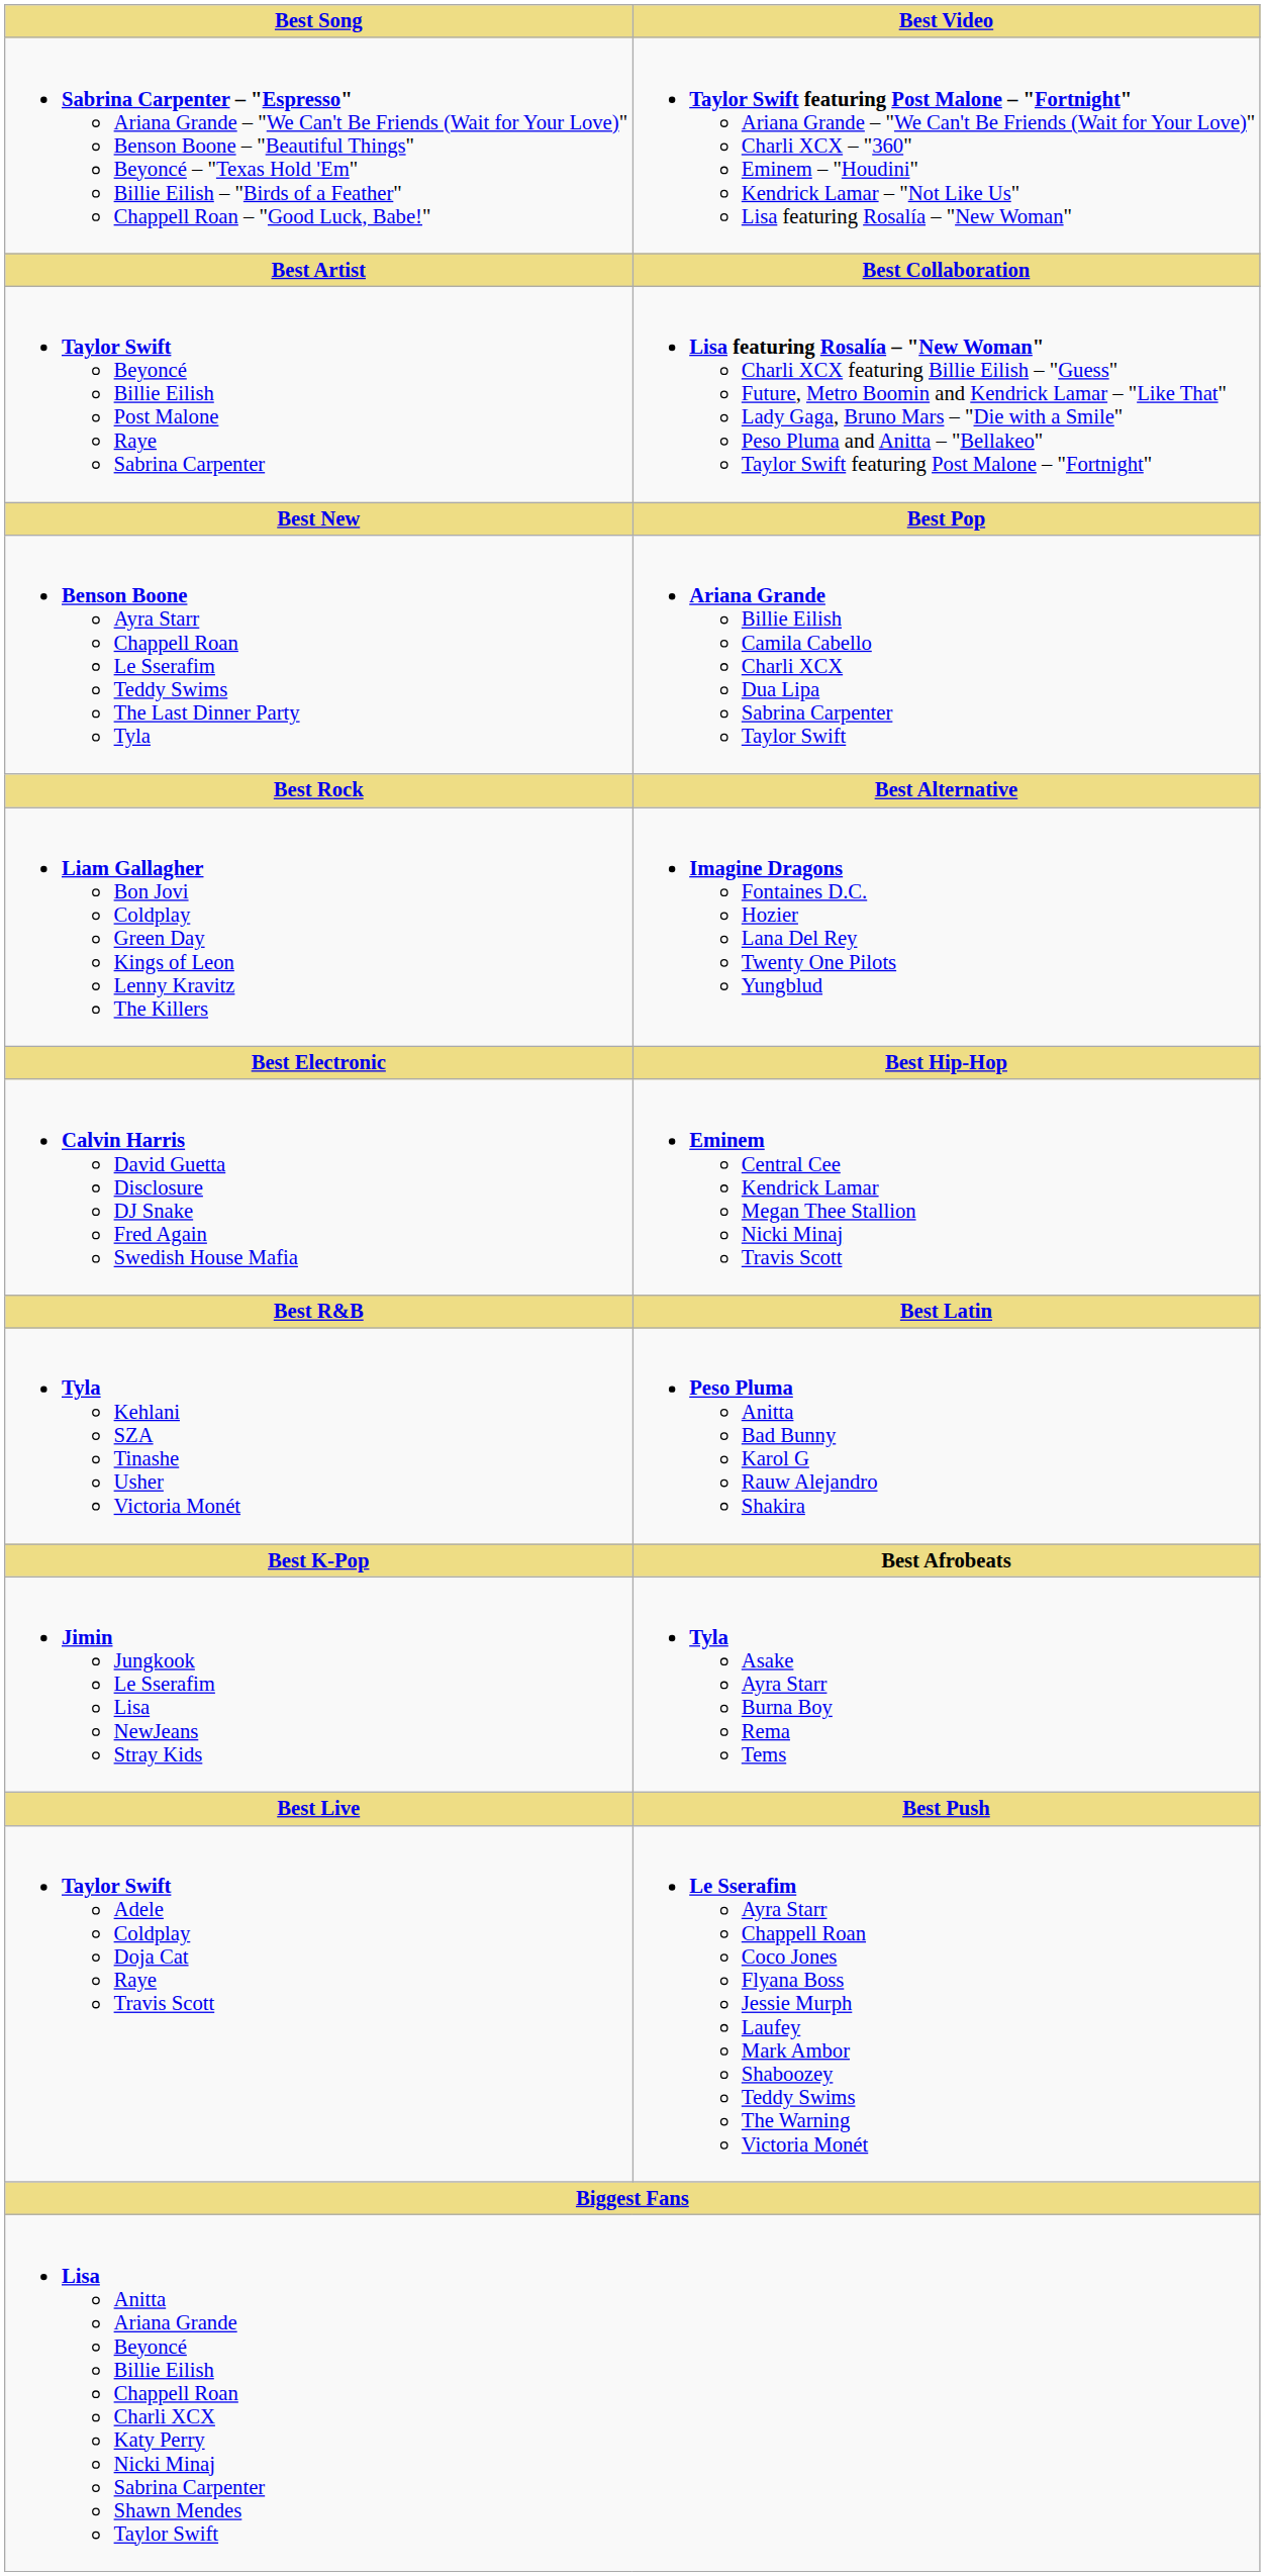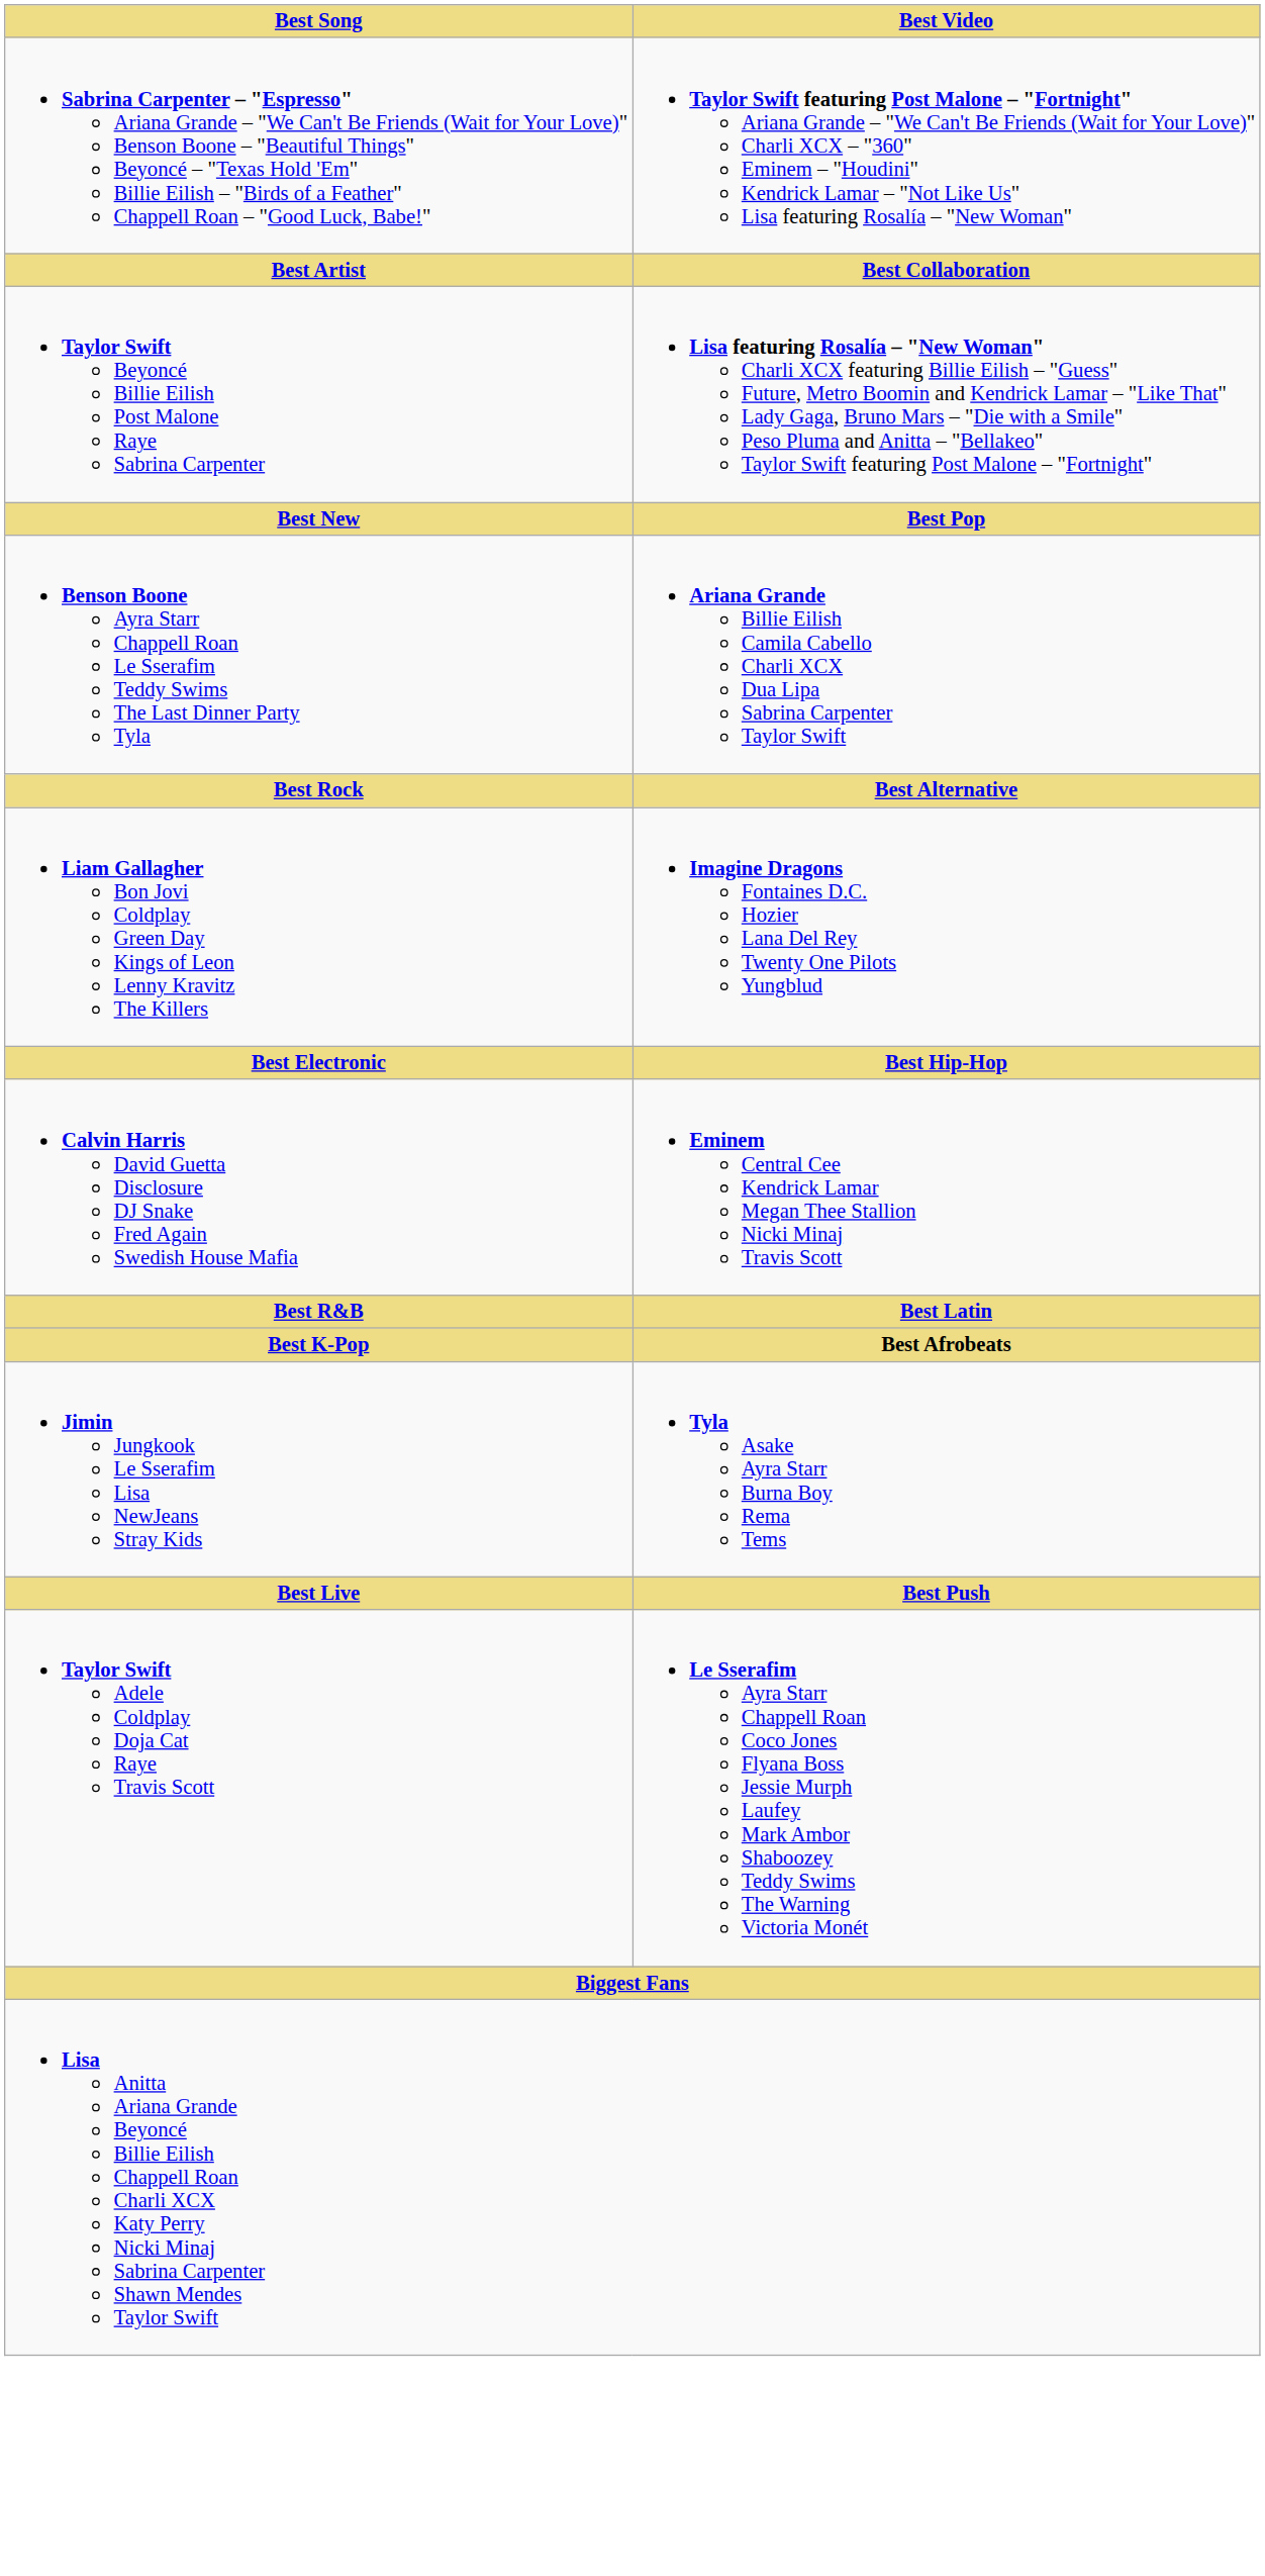 <table class="wikitable" style="width=" 100%">
 <tr>
 <th style="background:#EEDD85; width=50%"><a href='#'>Best Song</a></th>
 <th style="background:#EEDD85; width=50%"><a href='#'>Best Video</a></th>
 </tr>
 <tr>
 <td valign="top"><br><ul><li><strong><a href='#'>Sabrina Carpenter</a> – "<a href='#'>Espresso</a>"</strong><ul><li><a href='#'>Ariana Grande</a> – "<a href='#'>We Can't Be Friends (Wait for Your Love)</a>"</li><li><a href='#'>Benson Boone</a> – "<a href='#'>Beautiful Things</a>"</li><li><a href='#'>Beyoncé</a> – "<a href='#'>Texas Hold 'Em</a>"</li><li><a href='#'>Billie Eilish</a> – "<a href='#'>Birds of a Feather</a>"</li><li><a href='#'>Chappell Roan</a> – "<a href='#'>Good Luck, Babe!</a>"</li></ul></li></ul></td>
 <td valign="top"><br><ul><li><strong><a href='#'>Taylor Swift</a> featuring <a href='#'>Post Malone</a> – "<a href='#'>Fortnight</a>"</strong><ul><li><a href='#'>Ariana Grande</a> – "<a href='#'>We Can't Be Friends (Wait for Your Love)</a>"</li><li><a href='#'>Charli XCX</a> – "<a href='#'>360</a>"</li><li><a href='#'>Eminem</a> – "<a href='#'>Houdini</a>"</li><li><a href='#'>Kendrick Lamar</a> – "<a href='#'>Not Like Us</a>"</li><li><a href='#'>Lisa</a> featuring <a href='#'>Rosalía</a> – "<a href='#'>New Woman</a>"</li></ul></li></ul></td>
 </tr>
 <tr>
 <th style="background:#EEDD85; width=50%"><a href='#'>Best Artist</a></th>
 <th style="background:#EEDD85; width=50%"><a href='#'>Best Collaboration</a></th>
 </tr>
 <tr>
 <td valign="top"><br><ul><li><strong><a href='#'>Taylor Swift</a></strong><ul><li><a href='#'>Beyoncé</a></li><li><a href='#'>Billie Eilish</a></li><li><a href='#'>Post Malone</a></li><li><a href='#'>Raye</a></li><li><a href='#'>Sabrina Carpenter</a></li></ul></li></ul></td>
 <td valign="top"><br><ul><li><strong><a href='#'>Lisa</a> featuring <a href='#'>Rosalía</a> – "<a href='#'>New Woman</a>"</strong><ul><li><a href='#'>Charli XCX</a> featuring <a href='#'>Billie Eilish</a> – "<a href='#'>Guess</a>"</li><li><a href='#'>Future</a>, <a href='#'>Metro Boomin</a> and <a href='#'>Kendrick Lamar</a> – "<a href='#'>Like That</a>"</li><li><a href='#'>Lady Gaga</a>, <a href='#'>Bruno Mars</a> – "<a href='#'>Die with a Smile</a>"</li><li><a href='#'>Peso Pluma</a> and <a href='#'>Anitta</a> – "<a href='#'>Bellakeo</a>"</li><li><a href='#'>Taylor Swift</a> featuring <a href='#'>Post Malone</a> – "<a href='#'>Fortnight</a>"</li></ul></li></ul></td>
 </tr>
 <tr>
 <th style="background:#EEDD85; width=50%"><a href='#'>Best New</a></th>
 <th style="background:#EEDD85; width=50%"><a href='#'>Best Pop</a></th>
 </tr>
 <tr>
 <td valign="top"><br><ul><li><strong><a href='#'>Benson Boone</a></strong><ul><li><a href='#'>Ayra Starr</a></li><li><a href='#'>Chappell Roan</a></li><li><a href='#'>Le Sserafim</a></li><li><a href='#'>Teddy Swims</a></li><li><a href='#'>The Last Dinner Party</a></li><li><a href='#'>Tyla</a></li></ul></li></ul></td>
 <td valign="top"><br><ul><li><strong><a href='#'>Ariana Grande</a></strong><ul><li><a href='#'>Billie Eilish</a></li><li><a href='#'>Camila Cabello</a></li><li><a href='#'>Charli XCX</a></li><li><a href='#'>Dua Lipa</a></li><li><a href='#'>Sabrina Carpenter</a></li><li><a href='#'>Taylor Swift</a></li></ul></li></ul></td>
 </tr>
 <tr>
 <th style="background:#EEDD85; width=50%"><a href='#'>Best Rock</a></th>
 <th style="background:#EEDD85; width=50%"><a href='#'>Best Alternative</a></th>
 </tr>
 <tr>
 <td valign="top"><br><ul><li><strong><a href='#'>Liam Gallagher</a></strong><ul><li><a href='#'>Bon Jovi</a></li><li><a href='#'>Coldplay</a></li><li><a href='#'>Green Day</a></li><li><a href='#'>Kings of Leon</a></li><li><a href='#'>Lenny Kravitz</a></li><li><a href='#'>The Killers</a></li></ul></li></ul></td>
 <td valign="top"><br><ul><li><strong><a href='#'>Imagine Dragons</a></strong><ul><li><a href='#'>Fontaines D.C.</a></li><li><a href='#'>Hozier</a></li><li><a href='#'>Lana Del Rey</a></li><li><a href='#'>Twenty One Pilots</a></li><li><a href='#'>Yungblud</a></li></ul></li></ul></td>
 </tr>
 <tr>
 <th style="background:#EEDD85; width=50%"><a href='#'>Best Electronic</a></th>
 <th style="background:#EEDD85; width=50%"><a href='#'>Best Hip-Hop</a></th>
 </tr>
 <tr>
 <td valign="top"><br><ul><li><strong><a href='#'>Calvin Harris</a></strong><ul><li><a href='#'>David Guetta</a></li><li><a href='#'>Disclosure</a></li><li><a href='#'>DJ Snake</a></li><li><a href='#'>Fred Again</a></li><li><a href='#'>Swedish House Mafia</a></li></ul></li></ul></td>
 <td valign="top"><br><ul><li><strong><a href='#'>Eminem</a></strong><ul><li><a href='#'>Central Cee</a></li><li><a href='#'>Kendrick Lamar</a></li><li><a href='#'>Megan Thee Stallion</a></li><li><a href='#'>Nicki Minaj</a></li><li><a href='#'>Travis Scott</a></li></ul></li></ul></td>
 </tr>
 <tr>
 <th style="background:#EEDD85; width=50%"><a href='#'>Best R&B</a></th>
 <th style="background:#EEDD85; width=50%"><a href='#'>Best Latin</a></th>
 </tr>
 <tr>
-<td valign="top"><br><ul><li><strong><a href='#'>Tyla</a></strong><ul><li><a href='#'>Kehlani</a></li><li><a href='#'>SZA</a></li><li><a href='#'>Tinashe</a></li><li><a href='#'>Usher</a></li><li><a href='#'>Victoria Monét</a></li></ul></li></ul></td>
-<td valign="top"><br><ul><li><strong><a href='#'>Peso Pluma</a></strong><ul><li><a href='#'>Anitta</a></li><li><a href='#'>Bad Bunny</a></li><li><a href='#'>Karol G</a></li><li><a href='#'>Rauw Alejandro</a></li><li><a href='#'>Shakira</a></li></ul></li></ul></td>
-</tr>
-<tr>
 <th style="background:#EEDD85; width=50%"><a href='#'>Best K-Pop</a></th>
 <th style="background:#EEDD85; width=50%">Best Afrobeats</th>
 </tr>
 <tr>
 <td valign="top"><br><ul><li><strong><a href='#'>Jimin</a></strong><ul><li><a href='#'>Jungkook</a></li><li><a href='#'>Le Sserafim</a></li><li><a href='#'>Lisa</a></li><li><a href='#'>NewJeans</a></li><li><a href='#'>Stray Kids</a></li></ul></li></ul></td>
 <td valign="top"><br><ul><li><strong><a href='#'>Tyla</a></strong><ul><li><a href='#'>Asake</a></li><li><a href='#'>Ayra Starr</a></li><li><a href='#'>Burna Boy</a></li><li><a href='#'>Rema</a></li><li><a href='#'>Tems</a></li></ul></li></ul></td>
 </tr>
 <tr>
 <th style="background:#EEDD85; width=50%"><a href='#'>Best Live</a></th>
 <th style="background:#EEDD85; width=50%"><a href='#'>Best Push</a></th>
 </tr>
 <tr>
 <td valign="top"><br><ul><li><strong><a href='#'>Taylor Swift</a></strong><ul><li><a href='#'>Adele</a></li><li><a href='#'>Coldplay</a></li><li><a href='#'>Doja Cat</a></li><li><a href='#'>Raye</a></li><li><a href='#'>Travis Scott</a></li></ul></li></ul></td>
 <td valign="top"><br><ul><li><strong><a href='#'>Le Sserafim</a></strong><ul><li><a href='#'>Ayra Starr</a></li><li><a href='#'>Chappell Roan</a></li><li><a href='#'>Coco Jones</a></li><li><a href='#'>Flyana Boss</a></li><li><a href='#'>Jessie Murph</a></li><li><a href='#'>Laufey</a></li><li><a href='#'>Mark Ambor</a></li><li><a href='#'>Shaboozey</a></li><li><a href='#'>Teddy Swims</a></li><li><a href='#'>The Warning</a></li><li><a href='#'>Victoria Monét</a></li></ul></li></ul></td>
 </tr>
 <tr>
 <th colspan="2" style="background:#EEDD85; width=100%"><a href='#'>Biggest Fans</a></th>
 </tr>
 <tr>
 <td colspan="2" valign="top"><br><ul><li><strong><a href='#'>Lisa</a></strong><ul><li><a href='#'>Anitta</a></li><li><a href='#'>Ariana Grande</a></li><li><a href='#'>Beyoncé</a></li><li><a href='#'>Billie Eilish</a></li><li><a href='#'>Chappell Roan</a></li><li><a href='#'>Charli XCX</a></li><li><a href='#'>Katy Perry</a></li><li><a href='#'>Nicki Minaj</a></li><li><a href='#'>Sabrina Carpenter</a></li><li><a href='#'>Shawn Mendes</a></li><li><a href='#'>Taylor Swift</a></li></ul></li></ul></td>
 </tr>
 </table>
